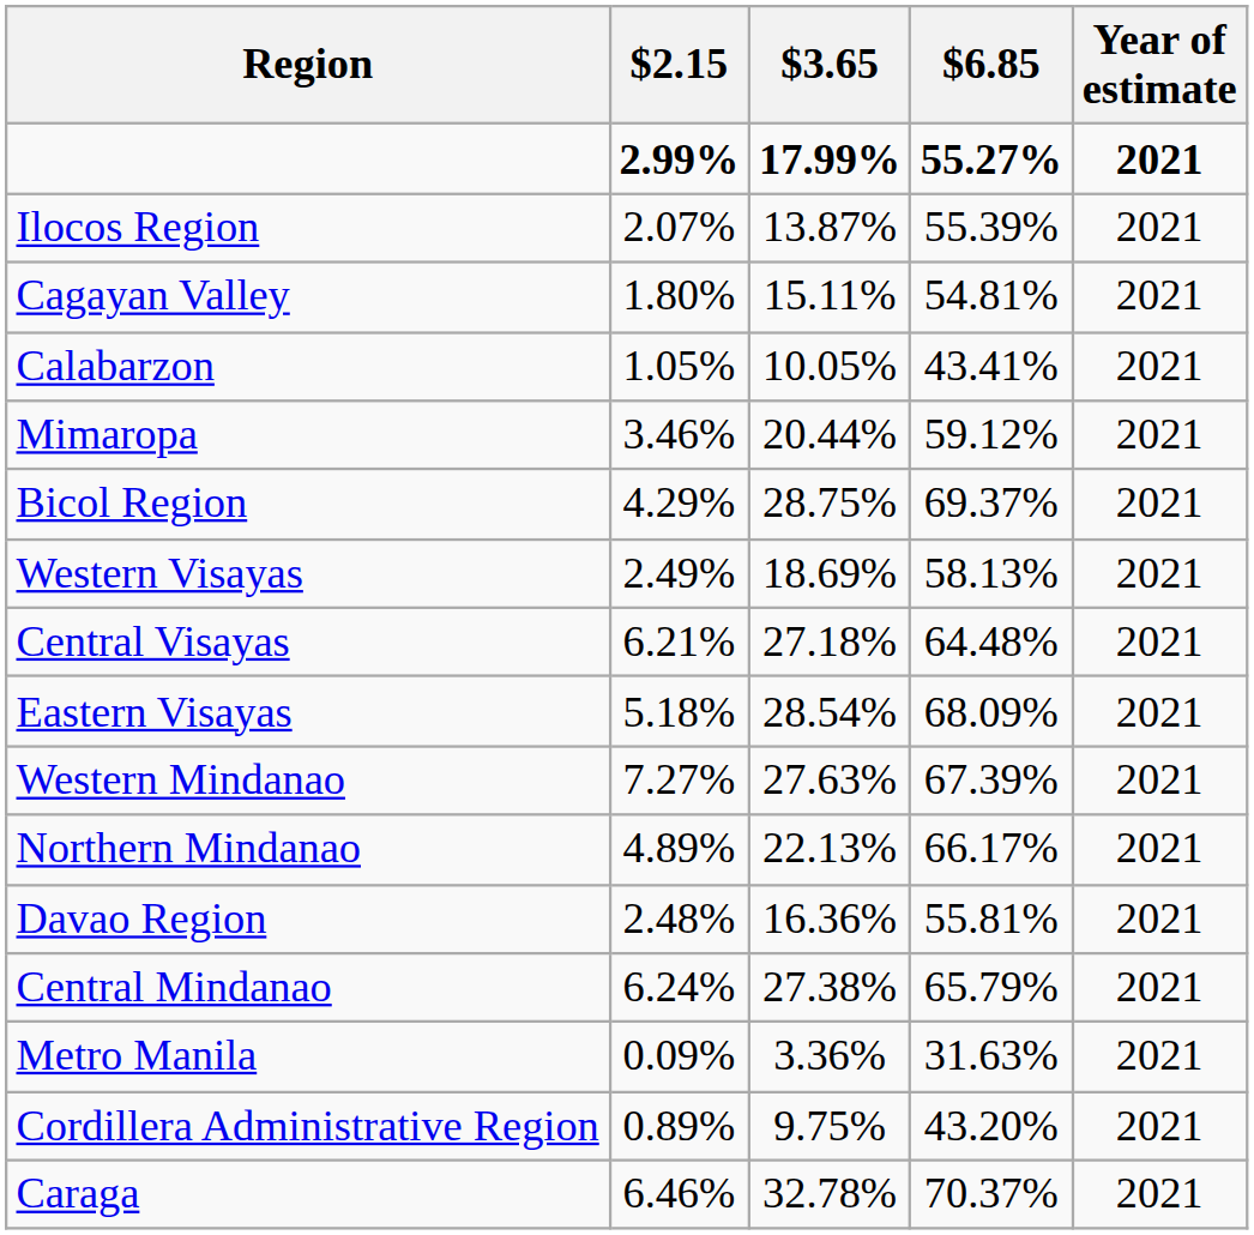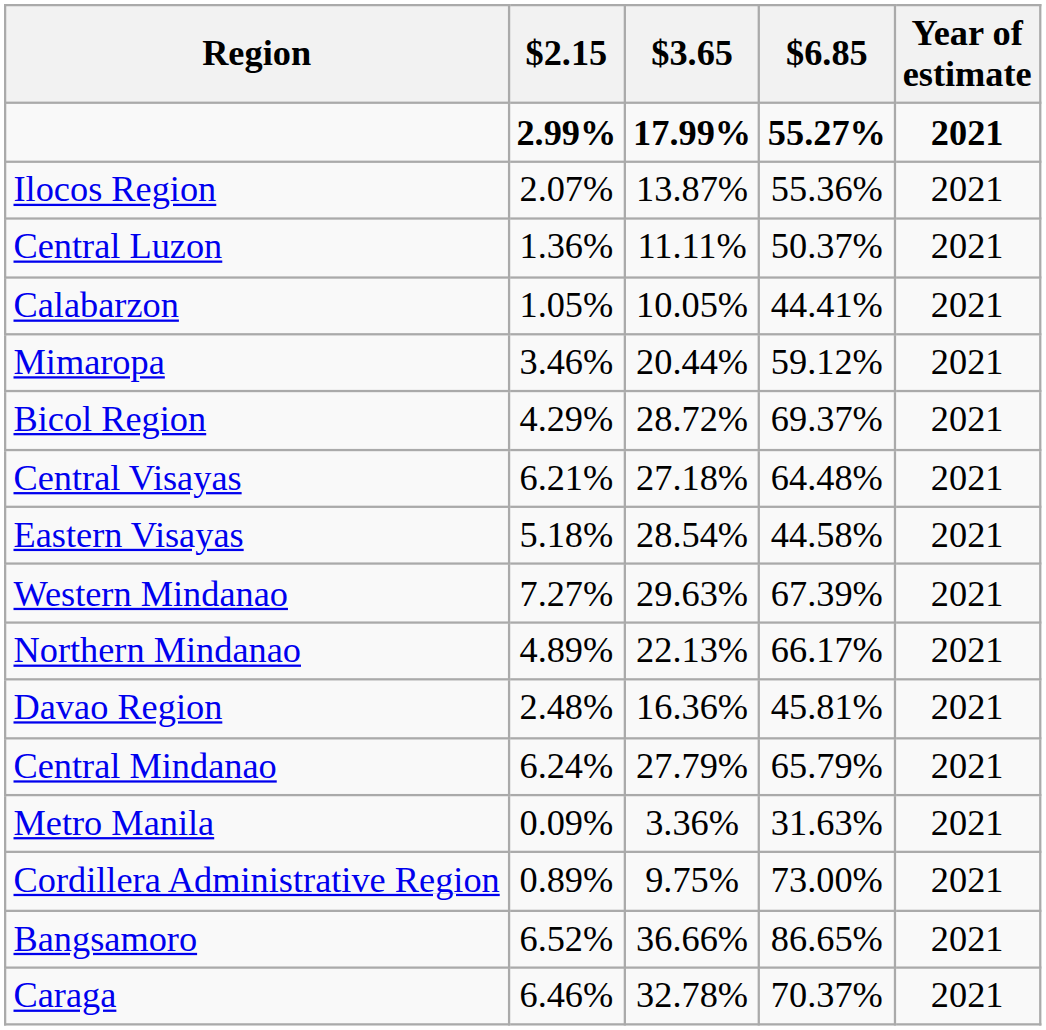 <table class="wikitable sortable sticky-header sort-under" style="text-align:center;">
 <tr>
 <th data-sort-type="text">Region</th>
 <th data-sort-type="number">$2.15</th>
 <th data-sort-type="number">$3.65</th>
 <th data-sort-type="number">$6.85</th>
 <th data-sort-type="number">Year of<br>estimate</th>
 </tr>
 <tr class="sorttop static-row-header" style="font-weight: bold;">
 <td></td>
 <td>2.99%</td>
 <td>17.99%</td>
 <td>55.27%</td>
 <td>2021</td>
 </tr>
 <tr>
 <td style="text-align:left;"><a href='#'>Ilocos Region</a></td>
 <td>2.07%</td>
 <td>13.87%</td>
-<td>55.39%</td>
+<td>55.36%</td>
 <td>2021</td>
 </tr>
 <tr>
-<td style="text-align:left;"><a href='#'>Cagayan Valley</a></td>
-<td>1.80%</td>
-<td>15.11%</td>
-<td>54.81%</td>
+<td style="text-align:left;"><a href='#'>Central Luzon</a></td>
+<td>1.36%</td>
+<td>11.11%</td>
+<td>50.37%</td>
 <td>2021</td>
 </tr>
 <tr>
 <td style="text-align:left;"><a href='#'>Calabarzon</a></td>
 <td>1.05%</td>
 <td>10.05%</td>
-<td>43.41%</td>
+<td>44.41%</td>
 <td>2021</td>
 </tr>
 <tr>
 <td style="text-align:left;"><a href='#'>Mimaropa</a></td>
 <td>3.46%</td>
 <td>20.44%</td>
 <td>59.12%</td>
 <td>2021</td>
 </tr>
 <tr>
 <td style="text-align:left;"><a href='#'>Bicol Region</a></td>
 <td>4.29%</td>
-<td>28.75%</td>
+<td>28.72%</td>
 <td>69.37%</td>
-<td>2021</td>
-</tr>
-<tr>
-<td style="text-align:left;"><a href='#'>Western Visayas</a></td>
-<td>2.49%</td>
-<td>18.69%</td>
-<td>58.13%</td>
 <td>2021</td>
 </tr>
 <tr>
 <td style="text-align:left;"><a href='#'>Central Visayas</a></td>
 <td>6.21%</td>
 <td>27.18%</td>
 <td>64.48%</td>
 <td>2021</td>
 </tr>
 <tr>
 <td style="text-align:left;"><a href='#'>Eastern Visayas</a></td>
 <td>5.18%</td>
 <td>28.54%</td>
-<td>68.09%</td>
+<td>44.58%</td>
 <td>2021</td>
 </tr>
 <tr>
 <td style="text-align:left;"><a href='#'>Western Mindanao</a></td>
 <td>7.27%</td>
-<td>27.63%</td>
+<td>29.63%</td>
 <td>67.39%</td>
 <td>2021</td>
 </tr>
 <tr>
 <td style="text-align:left;"><a href='#'>Northern  Mindanao</a></td>
 <td>4.89%</td>
 <td>22.13%</td>
 <td>66.17%</td>
 <td>2021</td>
 </tr>
 <tr>
 <td style="text-align:left;"><a href='#'>Davao Region</a></td>
 <td>2.48%</td>
 <td>16.36%</td>
-<td>55.81%</td>
+<td>45.81%</td>
 <td>2021</td>
 </tr>
 <tr>
 <td style="text-align:left;"><a href='#'>Central Mindanao</a></td>
 <td>6.24%</td>
-<td>27.38%</td>
+<td>27.79%</td>
 <td>65.79%</td>
 <td>2021</td>
 </tr>
 <tr>
 <td style="text-align:left;"><a href='#'>Metro Manila</a></td>
 <td>0.09%</td>
 <td>3.36%</td>
 <td>31.63%</td>
 <td>2021</td>
 </tr>
 <tr>
 <td style="text-align:left;"><a href='#'>Cordillera Administrative Region</a></td>
 <td>0.89%</td>
 <td>9.75%</td>
-<td>43.20%</td>
+<td>73.00%</td>
+<td>2021</td>
+</tr>
+<tr>
+<td style="text-align:left;"><a href='#'>Bangsamoro</a></td>
+<td>6.52%</td>
+<td>36.66%</td>
+<td>86.65%</td>
 <td>2021</td>
 </tr>
 <tr>
 <td style="text-align:left;"><a href='#'>Caraga</a></td>
 <td>6.46%</td>
 <td>32.78%</td>
 <td>70.37%</td>
 <td>2021</td>
 </tr>
 </table>
